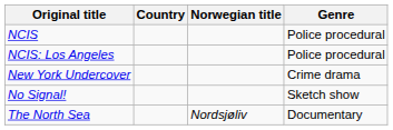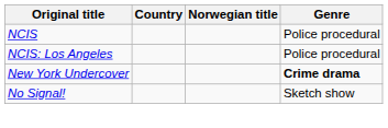 <table class="wikitable">
 <tr>
 <th>Original title</th>
 <th>Country</th>
 <th>Norwegian title</th>
 <th>Genre</th>
 </tr>
 <tr>
 <td><em><a href='#'>NCIS</a></em></td>
 <td></td>
 <td></td>
 <td>Police procedural</td>
 </tr>
 <tr>
 <td><em><a href='#'>NCIS: Los Angeles</a></em></td>
 <td></td>
 <td></td>
 <td>Police procedural</td>
 </tr>
 <tr>
 <td><em><a href='#'>New York Undercover</a></em></td>
 <td></td>
 <td></td>
-<td>Crime drama</td>
+<td><strong>Crime drama</strong></td>
 </tr>
 <tr>
 <td><em><a href='#'>No Signal!</a></em></td>
 <td></td>
 <td></td>
 <td>Sketch show</td>
 </tr>
-<tr>
-<td><em><a href='#'>The North Sea</a></em></td>
-<td></td>
-<td><em>Nordsjøliv</em></td>
-<td>Documentary</td>
-</tr>
 </table>
